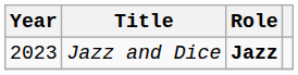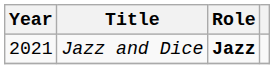 <table class="wikitable plainrowheaders sortable">
 <tr>
 <th>Year</th>
 <th>Title</th>
 <th>Role</th>
 <th class="unsortable"></th>
 </tr>
 <tr>
-<td>2023</td>
+<td>2021</td>
 <td><em>Jazz and Dice</em></td>
 <td><strong>Jazz</strong></td>
 <td></td>
 </tr>
 <tr>
 </tr>
 </table>
